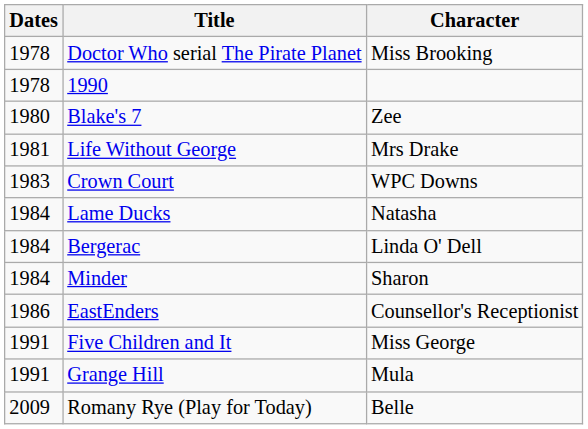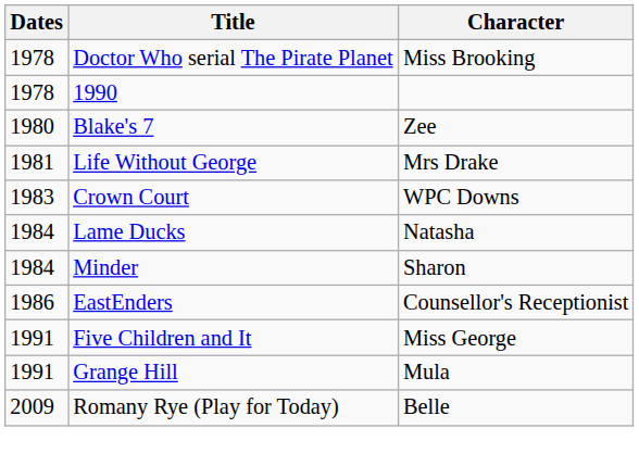 <table class="wikitable">
 <tr>
 <th>Dates</th>
 <th>Title</th>
 <th>Character</th>
 </tr>
 <tr>
 <td>1978</td>
 <td><a href='#'>Doctor Who</a> serial <a href='#'>The Pirate Planet</a></td>
 <td>Miss Brooking</td>
 </tr>
 <tr>
 <td>1978</td>
 <td><a href='#'>1990</a></td>
 </tr>
 <tr>
 <td>1980</td>
 <td><a href='#'>Blake's 7</a></td>
 <td>Zee</td>
 </tr>
 <tr>
 <td>1981</td>
 <td><a href='#'>Life Without George</a></td>
 <td>Mrs Drake</td>
 </tr>
 <tr>
 <td>1983</td>
 <td><a href='#'>Crown Court</a></td>
 <td>WPC Downs</td>
 </tr>
 <tr>
 <td>1984</td>
 <td><a href='#'>Lame Ducks</a></td>
 <td>Natasha</td>
 </tr>
 <tr>
 <td>1984</td>
-<td><a href='#'>Bergerac</a></td>
-<td>Linda O' Dell</td>
-</tr>
-<tr>
-<td>1984</td>
 <td><a href='#'>Minder</a></td>
 <td>Sharon</td>
 </tr>
 <tr>
 <td>1986</td>
 <td><a href='#'>EastEnders</a></td>
 <td>Counsellor's Receptionist</td>
 </tr>
 <tr>
 <td>1991</td>
 <td><a href='#'>Five Children and It</a></td>
 <td>Miss George</td>
 </tr>
 <tr>
 <td>1991</td>
 <td><a href='#'>Grange Hill</a></td>
 <td>Mula</td>
 </tr>
 <tr>
 <td>2009</td>
 <td>Romany Rye (Play for Today)</td>
 <td>Belle</td>
 </tr>
 </table>
